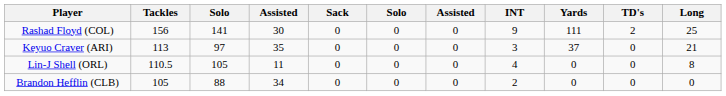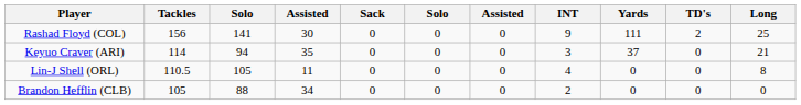 <table class="wikitable sortable">
 <tr>
 <th bgcolor="#DDDDFF" width="15%">Player</th>
 <th bgcolor="#DDDDFF" width="7%">Tackles</th>
 <th bgcolor="#DDDDFF" width="7%">Solo</th>
 <th bgcolor="#DDDDFF" width="7%">Assisted</th>
 <th bgcolor="#DDDDFF" width="7%">Sack</th>
 <th bgcolor="#DDDDFF" width="7%">Solo</th>
 <th bgcolor="#DDDDFF" width="7%">Assisted</th>
 <th bgcolor="#DDDDFF" width="7%">INT</th>
 <th bgcolor="#DDDDFF" width="7%">Yards</th>
 <th bgcolor="#DDDDFF" width="7%">TD's</th>
 <th bgcolor="#DDDDFF" width="7%">Long</th>
 </tr>
 <tr align="center">
 <td><a href='#'>Rashad Floyd</a> (COL)</td>
 <td>156</td>
 <td>141</td>
 <td>30</td>
 <td>0</td>
 <td>0</td>
 <td>0</td>
 <td>9</td>
 <td>111</td>
 <td>2</td>
 <td>25</td>
 </tr>
 <tr align="center">
 <td><a href='#'>Keyuo Craver</a> (ARI)</td>
-<td>113</td>
-<td>97</td>
+<td>114</td>
+<td>94</td>
 <td>35</td>
 <td>0</td>
 <td>0</td>
 <td>0</td>
 <td>3</td>
 <td>37</td>
 <td>0</td>
 <td>21</td>
 </tr>
 <tr align="center">
 <td><a href='#'>Lin-J Shell</a> (ORL)</td>
 <td>110.5</td>
 <td>105</td>
 <td>11</td>
 <td>0</td>
 <td>0</td>
 <td>0</td>
 <td>4</td>
 <td>0</td>
 <td>0</td>
 <td>8</td>
 </tr>
 <tr align="center">
 <td><a href='#'>Brandon Hefflin</a> (CLB)</td>
 <td>105</td>
 <td>88</td>
 <td>34</td>
 <td>0</td>
 <td>0</td>
 <td>0</td>
 <td>2</td>
 <td>0</td>
 <td>0</td>
 <td>0</td>
 </tr>
 </table>
